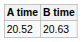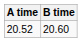 <table class="wikitable" border="1" align="upright">
 <tr>
 <th>A time</th>
 <th>B time</th>
 </tr>
 <tr>
 <td>20.52</td>
-<td>20.63</td>
+<td>20.60</td>
 </tr>
 </table>
